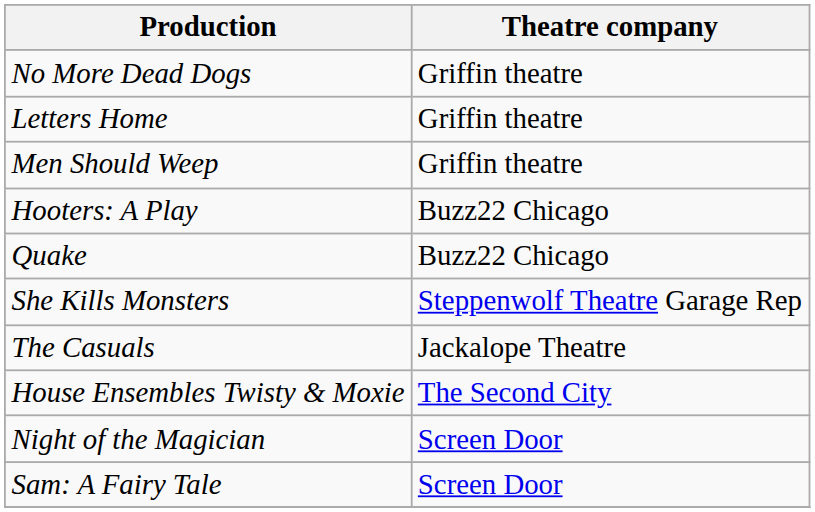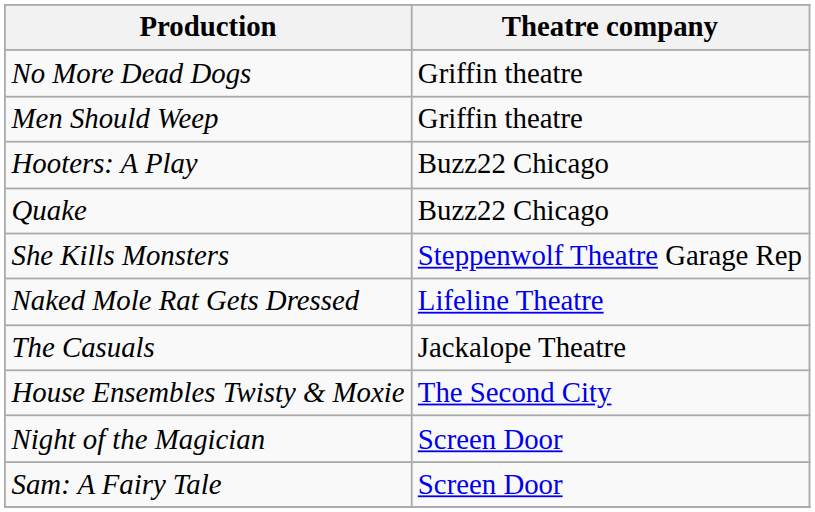 <table class="wikitable sortable">
 <tr>
 <th>Production</th>
 <th class="unsortable">Theatre company</th>
 </tr>
 <tr>
 <td><em>No More Dead Dogs</em></td>
-<td>Griffin theatre</td>
-</tr>
-<tr>
-<td><em>Letters Home</em></td>
 <td>Griffin theatre</td>
 </tr>
 <tr>
 <td><em>Men Should Weep</em></td>
 <td>Griffin theatre</td>
 </tr>
 <tr>
 <td><em>Hooters: A Play</em></td>
 <td>Buzz22 Chicago</td>
 </tr>
 <tr>
 <td><em>Quake</em></td>
 <td>Buzz22 Chicago</td>
 </tr>
 <tr>
 <td><em>She Kills Monsters</em></td>
 <td><a href='#'>Steppenwolf Theatre</a> Garage Rep</td>
+</tr>
+<tr>
+<td><em>Naked Mole Rat Gets Dressed</em></td>
+<td><a href='#'>Lifeline Theatre</a></td>
 </tr>
 <tr>
 <td><em>The Casuals</em></td>
 <td>Jackalope Theatre</td>
 </tr>
 <tr>
 <td><em>House Ensembles Twisty & Moxie</em></td>
 <td><a href='#'>The Second City</a></td>
 </tr>
 <tr>
 <td><em>Night of the Magician </em></td>
 <td><a href='#'>Screen Door</a></td>
 </tr>
 <tr>
 <td><em>Sam: A Fairy Tale</em></td>
 <td><a href='#'>Screen Door</a></td>
 </tr>
 <tr>
 </tr>
 </table>
